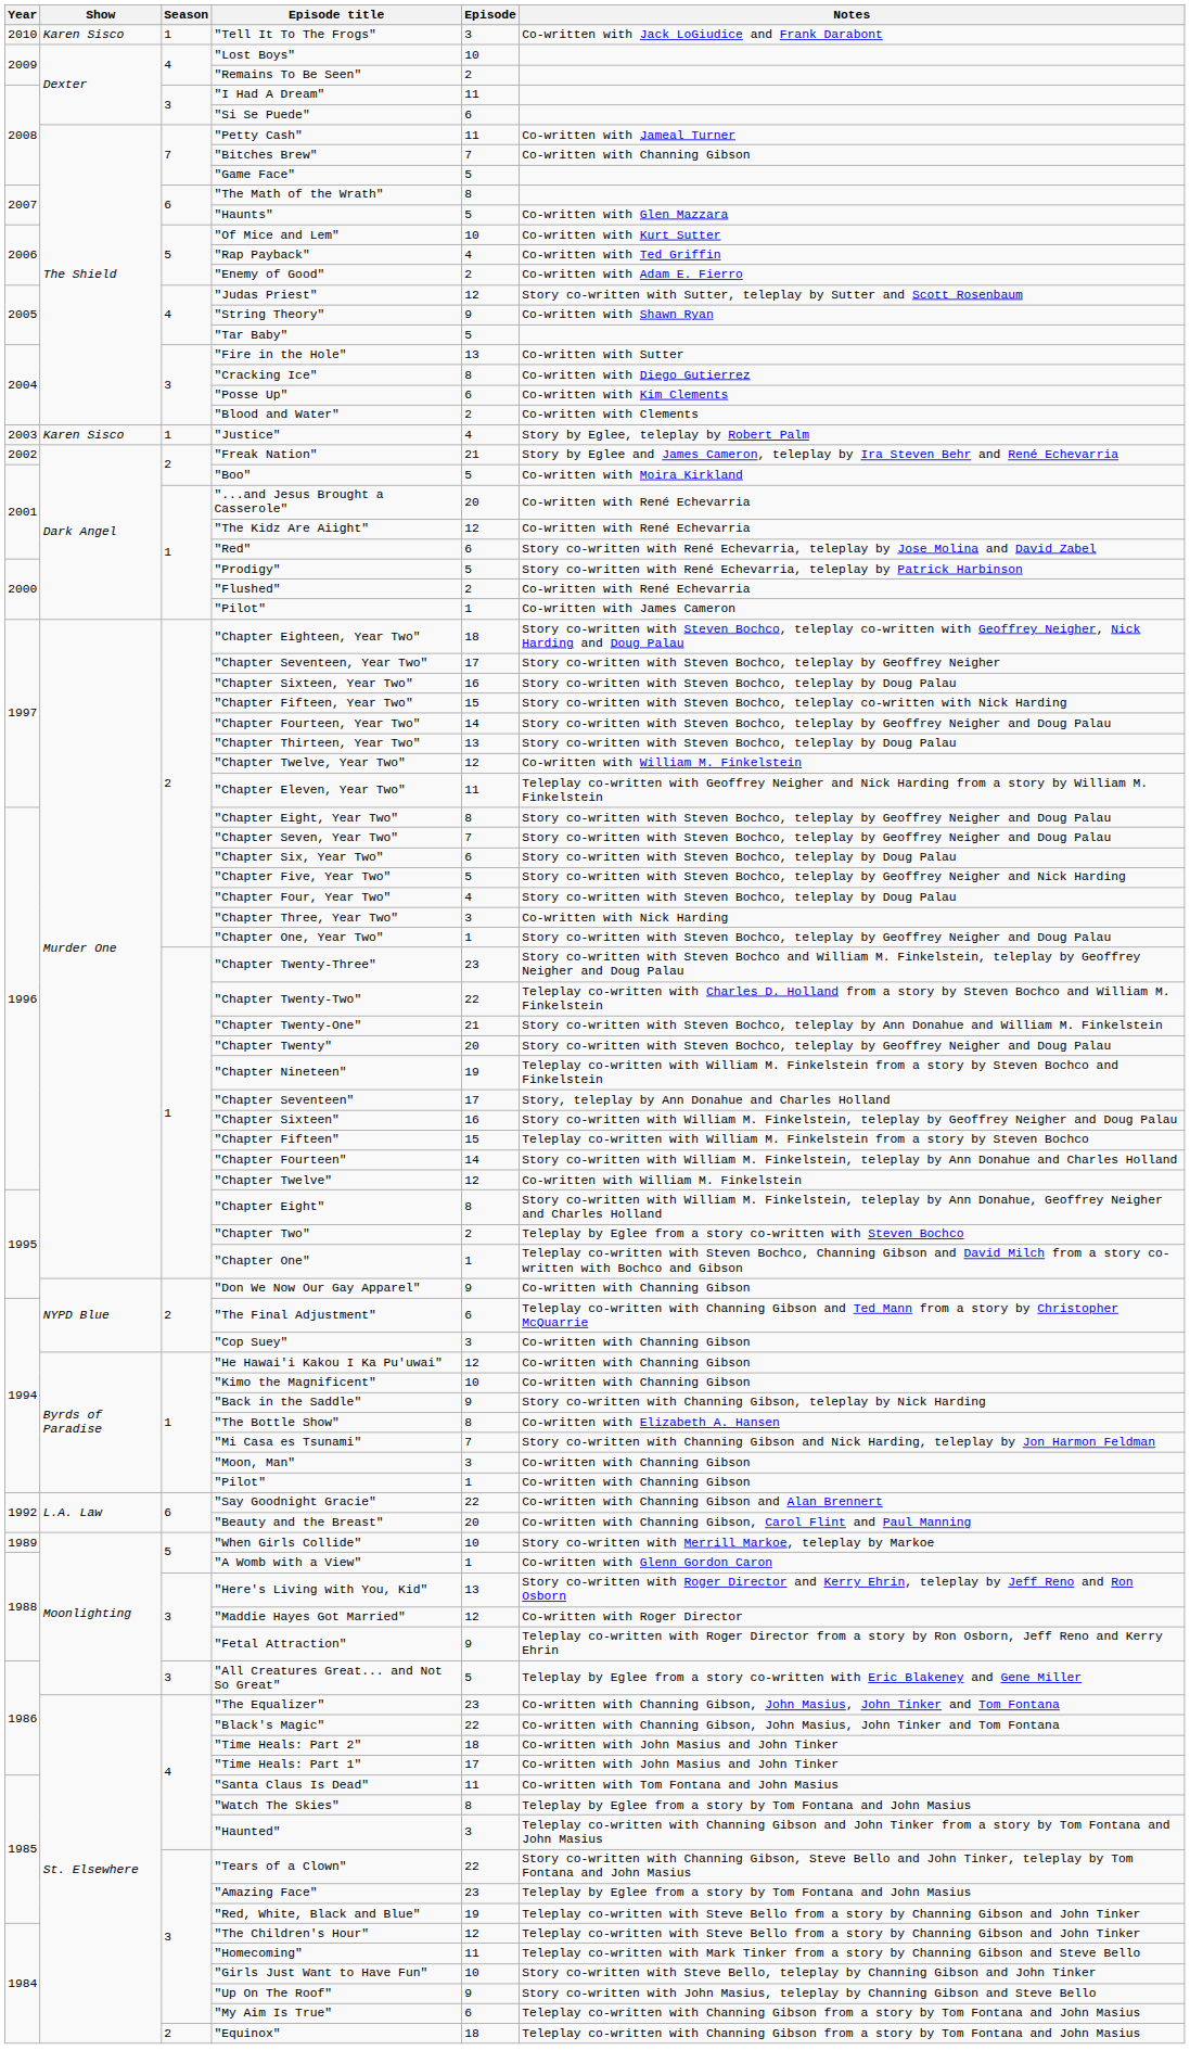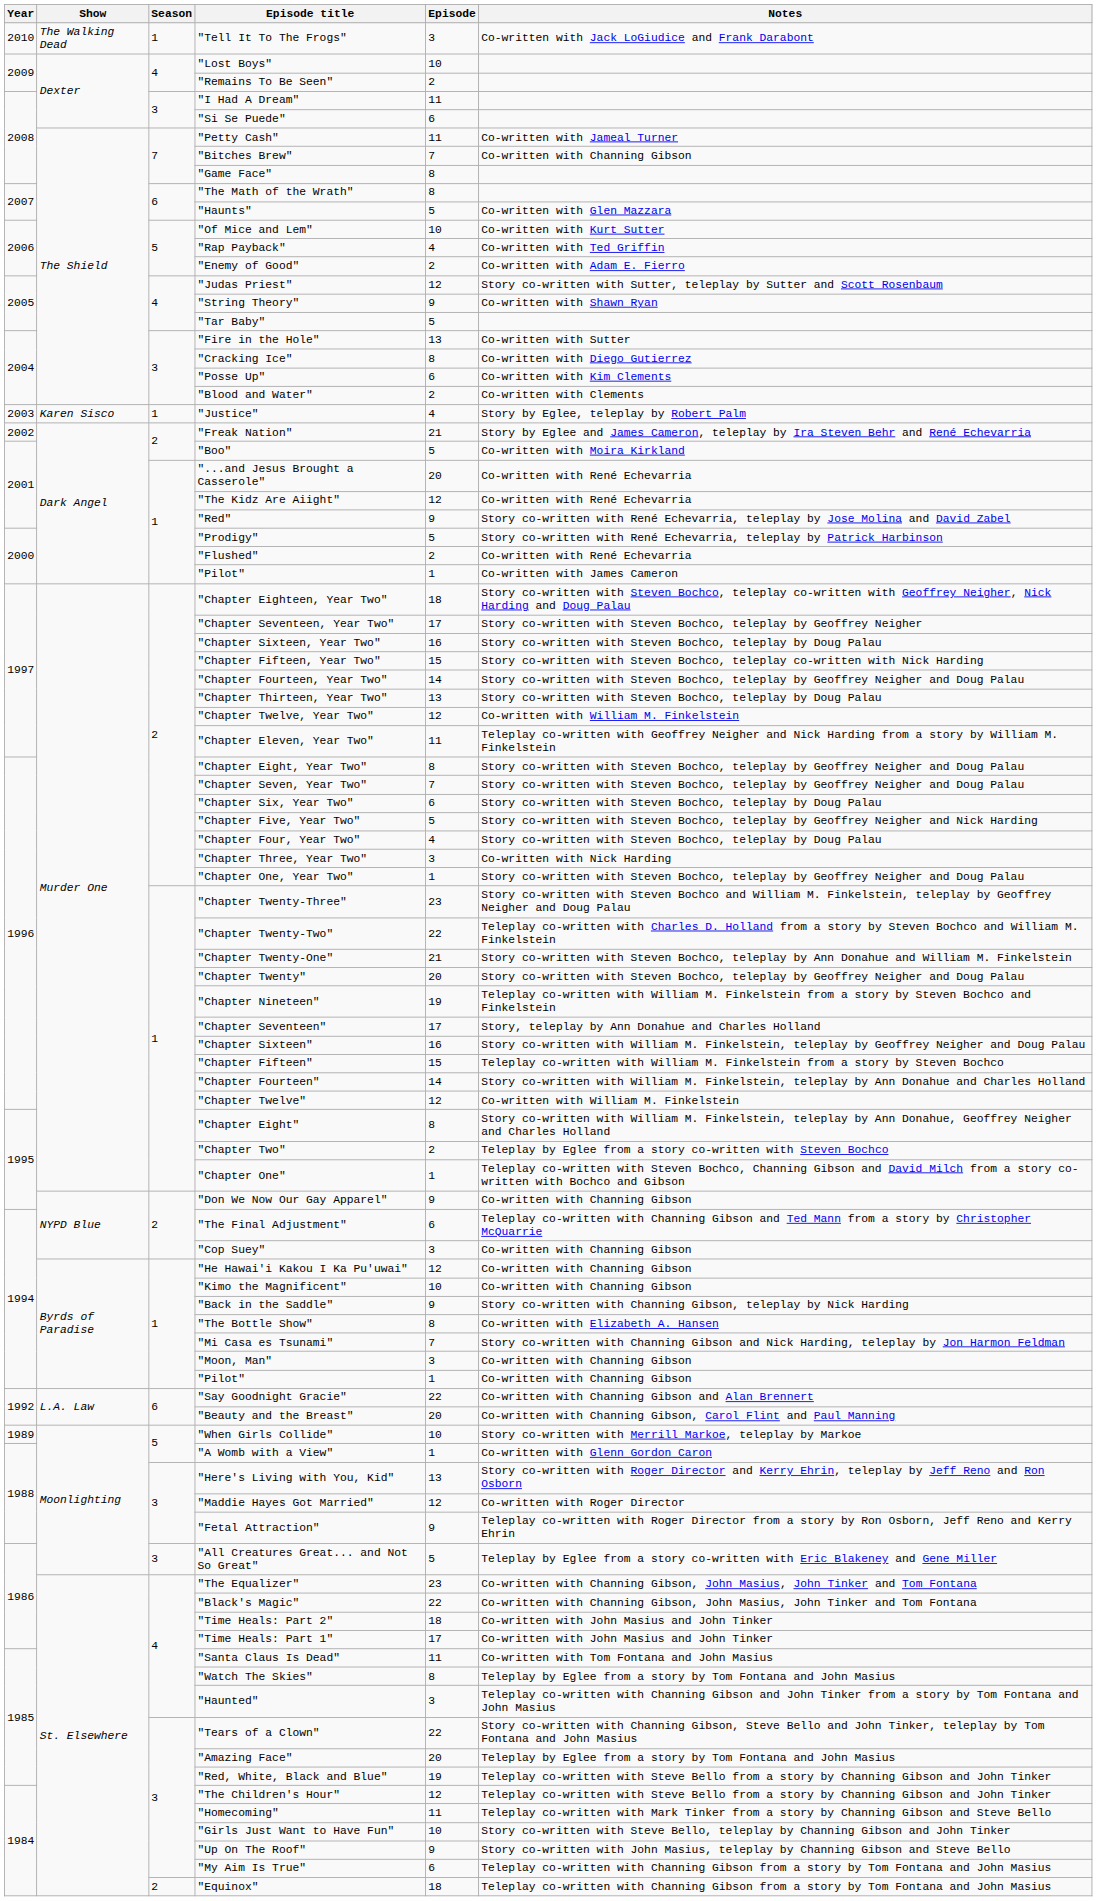 <table class="wikitable">
 <tr style="background:#ccc; text-align:center;">
 <th>Year</th>
 <th>Show</th>
 <th>Season</th>
 <th>Episode title</th>
 <th>Episode</th>
 <th>Notes</th>
 </tr>
 <tr>
 <td>2010</td>
-<td><em>Karen Sisco</em></td>
+<td><em>The Walking Dead</em></td>
 <td>1</td>
 <td>"Tell It To The Frogs"</td>
 <td>3</td>
 <td>Co-written with <a href='#'>Jack LoGiudice</a> and <a href='#'>Frank Darabont</a></td>
 </tr>
 <tr>
 <td rowspan=2>2009</td>
 <td rowspan=4><em>Dexter</em></td>
 <td rowspan=2>4</td>
 <td>"Lost Boys"</td>
 <td>10</td>
 <td></td>
 </tr>
 <tr>
 <td>"Remains To Be Seen"</td>
 <td>2</td>
 <td></td>
 </tr>
 <tr>
 <td rowspan=5>2008</td>
 <td rowspan=2>3</td>
 <td>"I Had A Dream"</td>
 <td>11</td>
 <td></td>
 </tr>
 <tr>
 <td>"Si Se Puede"</td>
 <td>6</td>
 <td></td>
 </tr>
 <tr>
 <td rowspan=15><em>The Shield</em></td>
 <td rowspan=3>7</td>
 <td>"Petty Cash"</td>
 <td>11</td>
 <td>Co-written with <a href='#'>Jameal Turner</a></td>
 </tr>
 <tr>
 <td>"Bitches Brew"</td>
 <td>7</td>
 <td>Co-written with Channing Gibson</td>
 </tr>
 <tr>
 <td>"Game Face"</td>
-<td>5</td>
+<td>8</td>
 <td></td>
 </tr>
 <tr>
 <td rowspan=2>2007</td>
 <td rowspan=2>6</td>
 <td>"The Math of the Wrath"</td>
 <td>8</td>
 <td></td>
 </tr>
 <tr>
 <td>"Haunts"</td>
 <td>5</td>
 <td>Co-written with <a href='#'>Glen Mazzara</a></td>
 </tr>
 <tr>
 <td rowspan=3>2006</td>
 <td rowspan=3>5</td>
 <td>"Of Mice and Lem"</td>
 <td>10</td>
 <td>Co-written with <a href='#'>Kurt Sutter</a></td>
 </tr>
 <tr>
 <td>"Rap Payback"</td>
 <td>4</td>
 <td>Co-written with <a href='#'>Ted Griffin</a></td>
 </tr>
 <tr>
 <td>"Enemy of Good"</td>
 <td>2</td>
 <td>Co-written with <a href='#'>Adam E. Fierro</a></td>
 </tr>
 <tr>
 <td rowspan=3>2005</td>
 <td rowspan=3>4</td>
 <td>"Judas Priest"</td>
 <td>12</td>
 <td>Story co-written with Sutter, teleplay by Sutter and <a href='#'>Scott Rosenbaum</a></td>
 </tr>
 <tr>
 <td>"String Theory"</td>
 <td>9</td>
 <td>Co-written with <a href='#'>Shawn Ryan</a></td>
 </tr>
 <tr>
 <td>"Tar Baby"</td>
 <td>5</td>
 <td></td>
 </tr>
 <tr>
 <td rowspan=4>2004</td>
 <td rowspan=4>3</td>
 <td>"Fire in the Hole"</td>
 <td>13</td>
 <td>Co-written with Sutter</td>
 </tr>
 <tr>
 <td>"Cracking Ice"</td>
 <td>8</td>
 <td>Co-written with <a href='#'>Diego Gutierrez</a></td>
 </tr>
 <tr>
 <td>"Posse Up"</td>
 <td>6</td>
 <td>Co-written with <a href='#'>Kim Clements</a></td>
 </tr>
 <tr>
 <td>"Blood and Water"</td>
 <td>2</td>
 <td>Co-written with Clements</td>
 </tr>
 <tr>
 <td>2003</td>
 <td><em>Karen Sisco</em></td>
 <td>1</td>
 <td>"Justice"</td>
 <td>4</td>
 <td>Story by Eglee, teleplay by <a href='#'>Robert Palm</a></td>
 </tr>
 <tr>
 <td>2002</td>
 <td rowspan=8><em>Dark Angel</em></td>
 <td rowspan=2>2</td>
 <td>"Freak Nation"</td>
 <td>21</td>
 <td>Story by Eglee and <a href='#'>James Cameron</a>, teleplay by <a href='#'>Ira Steven Behr</a> and <a href='#'>René Echevarria</a></td>
 </tr>
 <tr>
 <td rowspan=4>2001</td>
 <td>"Boo"</td>
 <td>5</td>
 <td>Co-written with <a href='#'>Moira Kirkland</a></td>
 </tr>
 <tr>
 <td rowspan=6>1</td>
 <td>"...and Jesus Brought a Casserole"</td>
 <td>20</td>
 <td>Co-written with René Echevarria</td>
 </tr>
 <tr>
 <td>"The Kidz Are Aiight"</td>
 <td>12</td>
 <td>Co-written with René Echevarria</td>
 </tr>
 <tr>
 <td>"Red"</td>
-<td>6</td>
+<td>9</td>
 <td>Story co-written with René Echevarria, teleplay by <a href='#'>Jose Molina</a> and <a href='#'>David Zabel</a></td>
 </tr>
 <tr>
 <td rowspan=3>2000</td>
 <td>"Prodigy"</td>
 <td>5</td>
 <td>Story co-written with René Echevarria, teleplay by <a href='#'>Patrick Harbinson</a></td>
 </tr>
 <tr>
 <td>"Flushed"</td>
 <td>2</td>
 <td>Co-written with René Echevarria</td>
 </tr>
 <tr>
 <td>"Pilot"</td>
 <td>1</td>
 <td>Co-written with James Cameron</td>
 </tr>
 <tr>
 <td rowspan=8>1997</td>
 <td rowspan=28><em>Murder One</em></td>
 <td rowspan=15>2</td>
 <td>"Chapter Eighteen, Year Two"</td>
 <td>18</td>
 <td>Story co-written with <a href='#'>Steven Bochco</a>, teleplay co-written with <a href='#'>Geoffrey Neigher</a>, <a href='#'>Nick Harding</a> and <a href='#'>Doug Palau</a></td>
 </tr>
 <tr>
 <td>"Chapter Seventeen, Year Two"</td>
 <td>17</td>
 <td>Story co-written with Steven Bochco, teleplay by Geoffrey Neigher</td>
 </tr>
 <tr>
 <td>"Chapter Sixteen, Year Two"</td>
 <td>16</td>
 <td>Story co-written with Steven Bochco, teleplay by Doug Palau</td>
 </tr>
 <tr>
 <td>"Chapter Fifteen, Year Two"</td>
 <td>15</td>
 <td>Story co-written with Steven Bochco, teleplay co-written with Nick Harding</td>
 </tr>
 <tr>
 <td>"Chapter Fourteen, Year Two"</td>
 <td>14</td>
 <td>Story co-written with Steven Bochco, teleplay by Geoffrey Neigher and Doug Palau</td>
 </tr>
 <tr>
 <td>"Chapter Thirteen, Year Two"</td>
 <td>13</td>
 <td>Story co-written with Steven Bochco, teleplay by Doug Palau</td>
 </tr>
 <tr>
 <td>"Chapter Twelve, Year Two"</td>
 <td>12</td>
 <td>Co-written with <a href='#'>William M. Finkelstein</a></td>
 </tr>
 <tr>
 <td>"Chapter Eleven, Year Two"</td>
 <td>11</td>
 <td>Teleplay co-written with Geoffrey Neigher and Nick Harding from a story by William M. Finkelstein</td>
 </tr>
 <tr>
 <td rowspan=17>1996</td>
 <td>"Chapter Eight, Year Two"</td>
 <td>8</td>
 <td>Story co-written with Steven Bochco, teleplay by Geoffrey Neigher and Doug Palau</td>
 </tr>
 <tr>
 <td>"Chapter Seven, Year Two"</td>
 <td>7</td>
 <td>Story co-written with Steven Bochco, teleplay by Geoffrey Neigher and Doug Palau</td>
 </tr>
 <tr>
 <td>"Chapter Six, Year Two"</td>
 <td>6</td>
 <td>Story co-written with Steven Bochco, teleplay by Doug Palau</td>
 </tr>
 <tr>
 <td>"Chapter Five, Year Two"</td>
 <td>5</td>
 <td>Story co-written with Steven Bochco, teleplay by Geoffrey Neigher and Nick Harding</td>
 </tr>
 <tr>
 <td>"Chapter Four, Year Two"</td>
 <td>4</td>
 <td>Story co-written with Steven Bochco, teleplay by Doug Palau</td>
 </tr>
 <tr>
 <td>"Chapter Three, Year Two"</td>
 <td>3</td>
 <td>Co-written with Nick Harding</td>
 </tr>
 <tr>
 <td>"Chapter One, Year Two"</td>
 <td>1</td>
 <td>Story co-written with Steven Bochco, teleplay by Geoffrey Neigher and Doug Palau</td>
 </tr>
 <tr>
 <td rowspan=13>1</td>
 <td>"Chapter Twenty-Three"</td>
 <td>23</td>
 <td>Story co-written with Steven Bochco and William M. Finkelstein, teleplay by Geoffrey Neigher and Doug Palau</td>
 </tr>
 <tr>
 <td>"Chapter Twenty-Two"</td>
 <td>22</td>
 <td>Teleplay co-written with <a href='#'>Charles D. Holland</a> from a story by Steven Bochco and William M. Finkelstein</td>
 </tr>
 <tr>
 <td>"Chapter Twenty-One"</td>
 <td>21</td>
 <td>Story co-written with Steven Bochco, teleplay by Ann Donahue and William M. Finkelstein</td>
 </tr>
 <tr>
 <td>"Chapter Twenty"</td>
 <td>20</td>
 <td>Story co-written with Steven Bochco, teleplay by Geoffrey Neigher and Doug Palau</td>
 </tr>
 <tr>
 <td>"Chapter Nineteen"</td>
 <td>19</td>
 <td>Teleplay co-written with William M. Finkelstein from a story by Steven Bochco and Finkelstein</td>
 </tr>
 <tr>
 <td>"Chapter Seventeen"</td>
 <td>17</td>
 <td>Story, teleplay by Ann Donahue and Charles Holland</td>
 </tr>
 <tr>
 <td>"Chapter Sixteen"</td>
 <td>16</td>
 <td>Story co-written with William M. Finkelstein, teleplay by Geoffrey Neigher and Doug Palau</td>
 </tr>
 <tr>
 <td>"Chapter Fifteen"</td>
 <td>15</td>
 <td>Teleplay co-written with William M. Finkelstein from a story by Steven Bochco</td>
 </tr>
 <tr>
 <td>"Chapter Fourteen"</td>
 <td>14</td>
 <td>Story co-written with William M. Finkelstein, teleplay by Ann Donahue and Charles Holland</td>
 </tr>
 <tr>
 <td>"Chapter Twelve"</td>
 <td>12</td>
 <td>Co-written with William M. Finkelstein</td>
 </tr>
 <tr>
 <td rowspan=4>1995</td>
 <td>"Chapter Eight"</td>
 <td>8</td>
 <td>Story co-written with William M. Finkelstein, teleplay by Ann Donahue, Geoffrey Neigher and Charles Holland</td>
 </tr>
 <tr>
 <td>"Chapter Two"</td>
 <td>2</td>
 <td>Teleplay by Eglee from a story co-written with <a href='#'>Steven Bochco</a></td>
 </tr>
 <tr>
 <td>"Chapter One"</td>
 <td>1</td>
 <td>Teleplay co-written with Steven Bochco, Channing Gibson and <a href='#'>David Milch</a> from a story co-written with Bochco and Gibson</td>
 </tr>
 <tr>
 <td rowspan=3><em>NYPD Blue</em></td>
 <td rowspan=3>2</td>
 <td>"Don We Now Our Gay Apparel"</td>
 <td>9</td>
 <td>Co-written with Channing Gibson</td>
 </tr>
 <tr>
 <td rowspan=9>1994</td>
 <td>"The Final Adjustment"</td>
 <td>6</td>
 <td>Teleplay co-written with Channing Gibson and <a href='#'>Ted Mann</a> from a story by <a href='#'>Christopher McQuarrie</a></td>
 </tr>
 <tr>
 <td>"Cop Suey"</td>
 <td>3</td>
 <td>Co-written with Channing Gibson</td>
 </tr>
 <tr>
 <td rowspan=7><em>Byrds of Paradise</em></td>
 <td rowspan=7>1</td>
 <td>"He Hawai'i Kakou I Ka Pu'uwai"</td>
 <td>12</td>
 <td>Co-written with Channing Gibson</td>
 </tr>
 <tr>
 <td>"Kimo the Magnificent"</td>
 <td>10</td>
 <td>Co-written with Channing Gibson</td>
 </tr>
 <tr>
 <td>"Back in the Saddle"</td>
 <td>9</td>
 <td>Story co-written with Channing Gibson, teleplay by Nick Harding</td>
 </tr>
 <tr>
 <td>"The Bottle Show"</td>
 <td>8</td>
 <td>Co-written with <a href='#'>Elizabeth A. Hansen</a></td>
 </tr>
 <tr>
 <td>"Mi Casa es Tsunami"</td>
 <td>7</td>
 <td>Story co-written with Channing Gibson and Nick Harding, teleplay by <a href='#'>Jon Harmon Feldman</a></td>
 </tr>
 <tr>
 <td>"Moon, Man"</td>
 <td>3</td>
 <td>Co-written with Channing Gibson</td>
 </tr>
 <tr>
 <td>"Pilot"</td>
 <td>1</td>
 <td>Co-written with Channing Gibson</td>
 </tr>
 <tr>
 <td rowspan=2>1992</td>
 <td rowspan=2><em>L.A. Law</em></td>
 <td rowspan=2>6</td>
 <td>"Say Goodnight Gracie"</td>
 <td>22</td>
 <td>Co-written with Channing Gibson and <a href='#'>Alan Brennert</a></td>
 </tr>
 <tr>
 <td>"Beauty and the Breast"</td>
 <td>20</td>
 <td>Co-written with Channing Gibson, <a href='#'>Carol Flint</a> and <a href='#'>Paul Manning</a></td>
 </tr>
 <tr>
 <td>1989</td>
 <td rowspan=6><em>Moonlighting</em></td>
 <td rowspan=2>5</td>
 <td>"When Girls Collide"</td>
 <td>10</td>
 <td>Story co-written with <a href='#'>Merrill Markoe</a>, teleplay by Markoe</td>
 </tr>
 <tr>
 <td rowspan=4>1988</td>
 <td>"A Womb with a View"</td>
 <td>1</td>
 <td>Co-written with <a href='#'>Glenn Gordon Caron</a></td>
 </tr>
 <tr>
 <td rowspan=3>3</td>
 <td>"Here's Living with You, Kid"</td>
 <td>13</td>
 <td>Story co-written with <a href='#'>Roger Director</a> and <a href='#'>Kerry Ehrin</a>, teleplay by <a href='#'>Jeff Reno</a> and <a href='#'>Ron Osborn</a></td>
 </tr>
 <tr>
 <td>"Maddie Hayes Got Married"</td>
 <td>12</td>
 <td>Co-written with Roger Director</td>
 </tr>
 <tr>
 <td>"Fetal Attraction"</td>
 <td>9</td>
 <td>Teleplay co-written with Roger Director from a story by Ron Osborn, Jeff Reno and Kerry Ehrin</td>
 </tr>
 <tr>
 <td rowspan=5>1986</td>
 <td>3</td>
 <td>"All Creatures Great... and Not So Great"</td>
 <td>5</td>
 <td>Teleplay by Eglee from a story co-written with <a href='#'>Eric Blakeney</a> and <a href='#'>Gene Miller</a></td>
 </tr>
 <tr>
 <td rowspan=16><em>St. Elsewhere</em></td>
 <td rowspan=7>4</td>
 <td>"The Equalizer"</td>
 <td>23</td>
 <td>Co-written with Channing Gibson, <a href='#'>John Masius</a>, <a href='#'>John Tinker</a> and <a href='#'>Tom Fontana</a></td>
 </tr>
 <tr>
 <td>"Black's Magic"</td>
 <td>22</td>
 <td>Co-written with Channing Gibson, John Masius, John Tinker and Tom Fontana</td>
 </tr>
 <tr>
 <td>"Time Heals: Part 2"</td>
 <td>18</td>
 <td>Co-written with John Masius and John Tinker</td>
 </tr>
 <tr>
 <td>"Time Heals: Part 1"</td>
 <td>17</td>
 <td>Co-written with John Masius and John Tinker</td>
 </tr>
 <tr>
 <td rowspan=6>1985</td>
 <td>"Santa Claus Is Dead"</td>
 <td>11</td>
 <td>Co-written with Tom Fontana and John Masius</td>
 </tr>
 <tr>
 <td>"Watch The Skies"</td>
 <td>8</td>
 <td>Teleplay by Eglee from a story by Tom Fontana and John Masius</td>
 </tr>
 <tr>
 <td>"Haunted"</td>
 <td>3</td>
 <td>Teleplay co-written with Channing Gibson and John Tinker from a story by Tom Fontana and John Masius</td>
 </tr>
 <tr>
 <td rowspan=8>3</td>
 <td>"Tears of a Clown"</td>
 <td>22</td>
 <td>Story co-written with Channing Gibson, Steve Bello and John Tinker, teleplay by Tom Fontana and John Masius</td>
 </tr>
 <tr>
 <td>"Amazing Face"</td>
-<td>23</td>
+<td>20</td>
 <td>Teleplay by Eglee from a story by Tom Fontana and John Masius</td>
 </tr>
 <tr>
 <td>"Red, White, Black and Blue"</td>
 <td>19</td>
 <td>Teleplay co-written with Steve Bello from a story by Channing Gibson and John Tinker</td>
 </tr>
 <tr>
 <td rowspan=6>1984</td>
 <td>"The Children's Hour"</td>
 <td>12</td>
 <td>Teleplay co-written with Steve Bello from a story by Channing Gibson and John Tinker</td>
 </tr>
 <tr>
 <td>"Homecoming"</td>
 <td>11</td>
 <td>Teleplay co-written with Mark Tinker from a story by Channing Gibson and Steve Bello</td>
 </tr>
 <tr>
 <td>"Girls Just Want to Have Fun"</td>
 <td>10</td>
 <td>Story co-written with Steve Bello, teleplay by Channing Gibson and John Tinker</td>
 </tr>
 <tr>
 <td>"Up On The Roof"</td>
 <td>9</td>
 <td>Story co-written with John Masius, teleplay by Channing Gibson and Steve Bello</td>
 </tr>
 <tr>
 <td>"My Aim Is True"</td>
 <td>6</td>
 <td>Teleplay co-written with Channing Gibson from a story by Tom Fontana and John Masius</td>
 </tr>
 <tr>
 <td>2</td>
 <td>"Equinox"</td>
 <td>18</td>
 <td>Teleplay co-written with Channing Gibson from a story by Tom Fontana and John Masius</td>
 </tr>
 </table>
